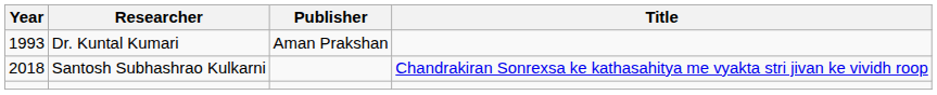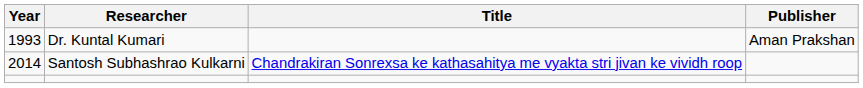 <table class="wikitable">
 <tr>
 <th>Year</th>
 <th>Researcher</th>
+<th>Title</th>
 <th>Publisher</th>
-<th>Title</th>
 </tr>
 <tr>
 <td>1993</td>
 <td>Dr. Kuntal Kumari</td>
+<td></td>
 <td>Aman Prakshan</td>
-<td></td>
 </tr>
 <tr>
-<td>2018</td>
+<td>2014</td>
 <td>Santosh Subhashrao Kulkarni</td>
+<td><a href='#'>Chandrakiran Sonrexsa ke kathasahitya me vyakta stri jivan ke vividh roop</a></td>
 <td></td>
-<td><a href='#'>Chandrakiran Sonrexsa ke kathasahitya me vyakta stri jivan ke vividh roop</a></td>
 </tr>
 <tr>
 <td></td>
 <td></td>
 <td></td>
 <td></td>
 </tr>
 </table>
